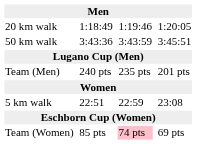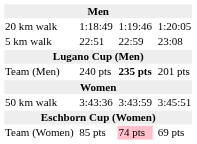 <table>
 <tr>
 <td colspan=7 bgcolor=#eeeeee style=text-align:center;><strong>Men</strong></td>
 </tr>
 <tr>
 <td>20 km walk</td>
 <td></td>
 <td>1:18:49</td>
 <td></td>
 <td>1:19:46</td>
 <td></td>
 <td>1:20:05</td>
 </tr>
 <tr>
-<td>50 km walk</td>
+<td>5 km walk</td>
 <td></td>
-<td>3:43:36</td>
+<td>22:51</td>
 <td></td>
-<td>3:43:59</td>
+<td>22:59</td>
 <td></td>
-<td>3:45:51</td>
+<td>23:08</td>
 </tr>
 <tr>
 <td colspan=7 bgcolor=#eeeeee style=text-align:center;><strong>Lugano Cup (Men)</strong></td>
 </tr>
 <tr>
 <td>Team (Men)</td>
 <td></td>
 <td>240 pts</td>
 <td></td>
-<td>235 pts</td>
+<td><strong>235 pts</strong></td>
 <td></td>
 <td>201 pts</td>
 </tr>
 <tr>
 <td colspan=7 bgcolor=#eeeeee style=text-align:center;><strong>Women</strong></td>
 </tr>
 <tr>
-<td>5 km walk</td>
+<td>50 km walk</td>
 <td></td>
-<td>22:51</td>
+<td>3:43:36</td>
 <td></td>
-<td>22:59</td>
+<td>3:43:59</td>
 <td></td>
-<td>23:08</td>
+<td>3:45:51</td>
 </tr>
 <tr>
 <td colspan=7 bgcolor=#eeeeee style=text-align:center;><strong>Eschborn Cup (Women)</strong></td>
 </tr>
 <tr>
 <td>Team (Women)</td>
 <td></td>
 <td>85 pts</td>
 <td></td>
 <td style="background: pink;">74 pts</td>
 <td></td>
 <td>69 pts</td>
 </tr>
 </table>
